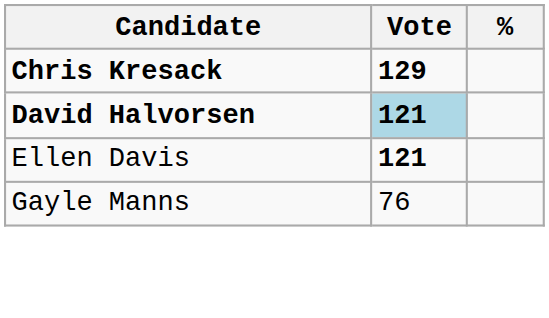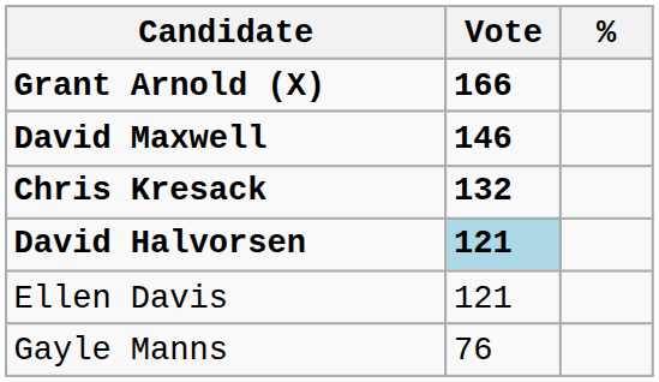 <table class="wikitable">
 <tr>
 <th bgcolor="#DDDDFF" width="170px">Candidate</th>
 <th bgcolor="#DDDDFF" width="40px">Vote</th>
 <th bgcolor="#DDDDFF" width="30px">%</th>
 </tr>
 <tr>
+<td><strong>Grant Arnold (X)</strong></td>
+<td><strong>166</strong></td>
+<td></td>
+</tr>
+<tr>
+<td><strong>David Maxwell</strong></td>
+<td><strong>146</strong></td>
+<td></td>
+</tr>
+<tr>
 <td><strong>Chris Kresack</strong></td>
-<td><strong>129</strong></td>
+<td><strong>132</strong></td>
 <td></td>
 </tr>
 <tr>
 <td><strong>David Halvorsen</strong></td>
 <td style="background: lightblue;"><strong>121</strong></td>
 <td></td>
 </tr>
 <tr>
 <td>Ellen Davis</td>
-<td><strong>121</strong></td>
+<td>121</td>
 <td></td>
 </tr>
 <tr>
 <td>Gayle Manns</td>
 <td>76</td>
 <td></td>
 </tr>
 </table>
